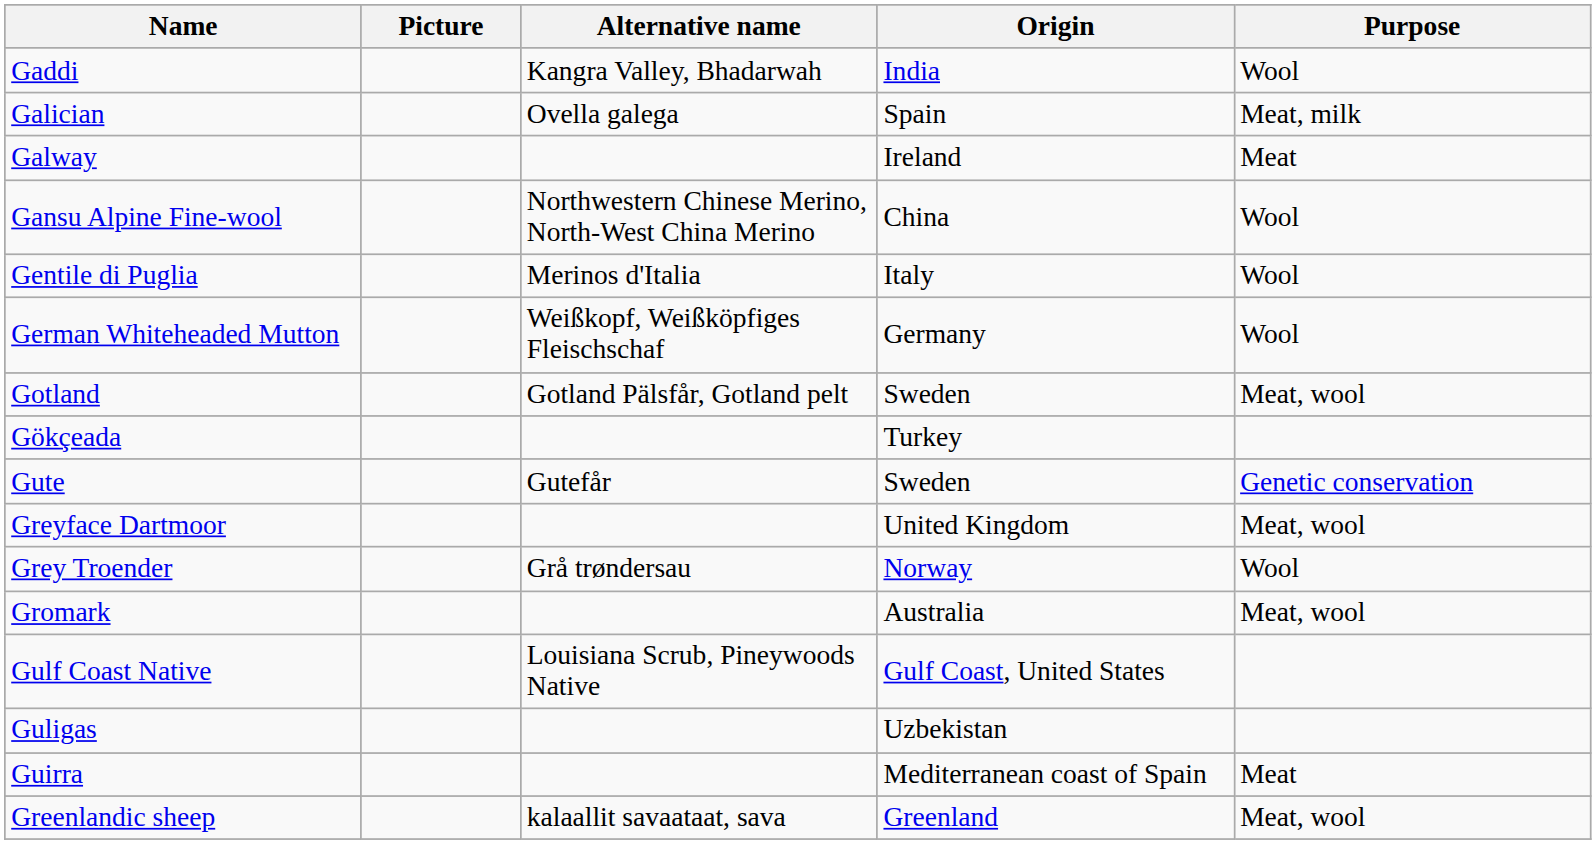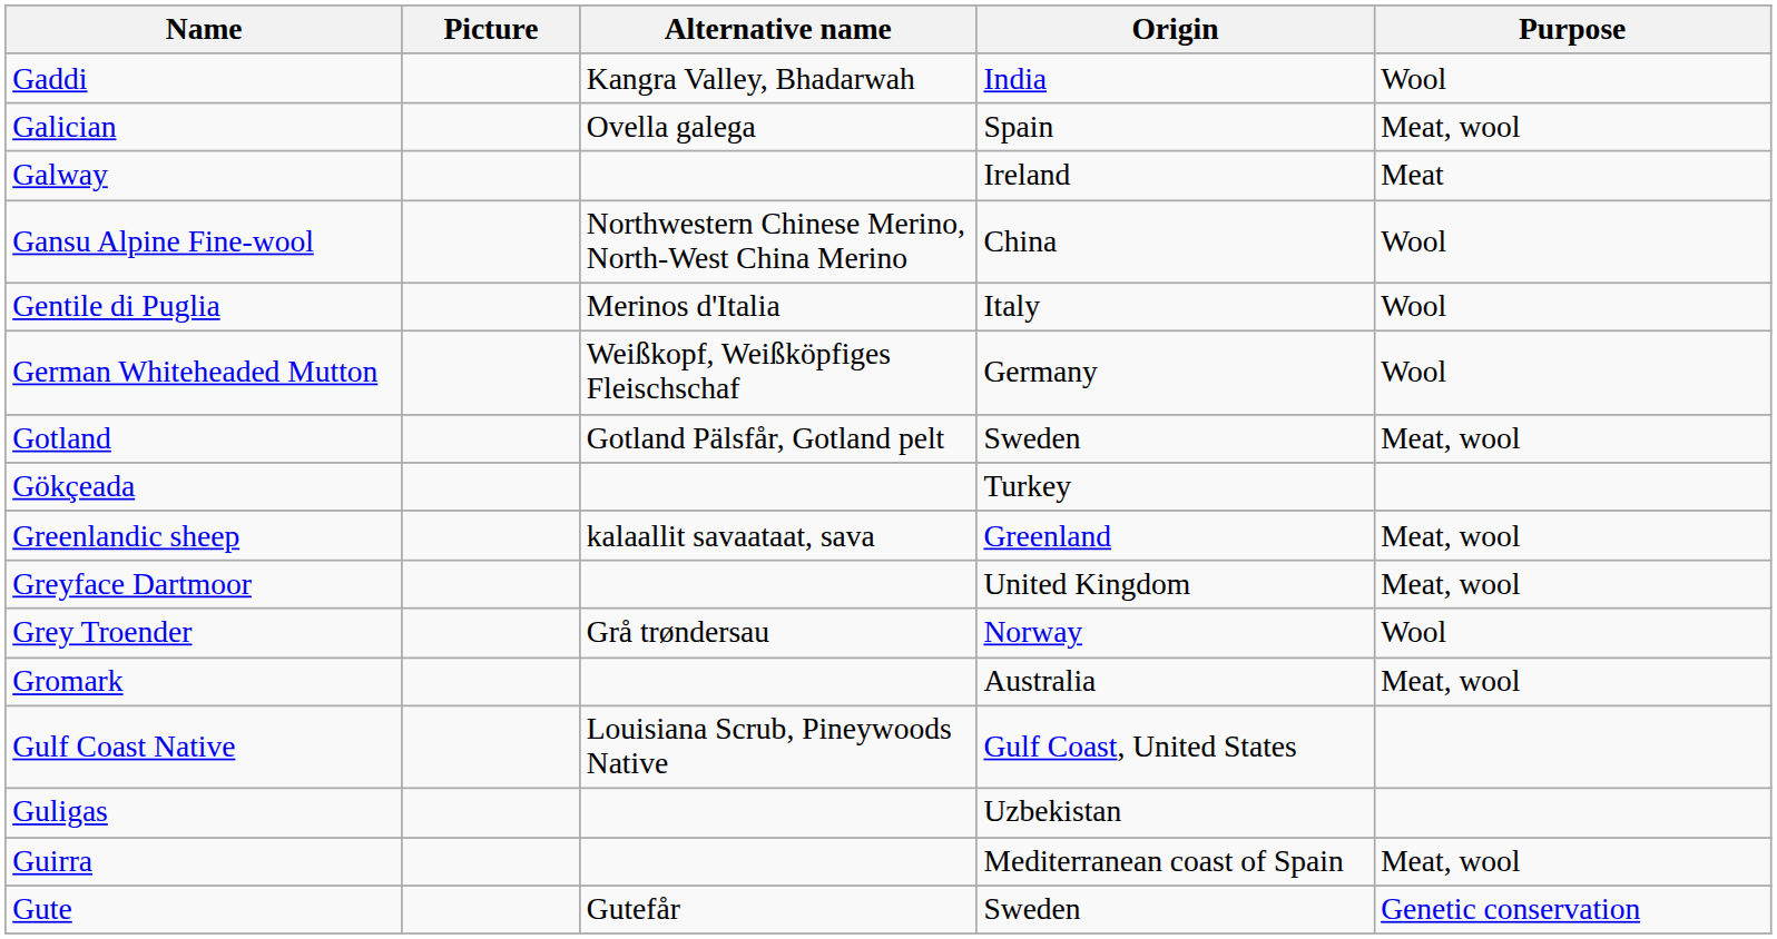 <table class="wikitable sortable">
 <tr>
 <th width="200">Name</th>
 <th width="85">Picture</th>
 <th width="200">Alternative name</th>
 <th width="200">Origin</th>
 <th width="200">Purpose</th>
 </tr>
 <tr>
 <td><a href='#'>Gaddi</a></td>
 <td></td>
 <td>Kangra Valley, Bhadarwah</td>
 <td><a href='#'>India</a></td>
 <td>Wool</td>
 </tr>
 <tr>
 <td><a href='#'>Galician</a></td>
 <td></td>
 <td>Ovella galega</td>
 <td>Spain</td>
-<td>Meat, milk</td>
+<td>Meat, wool</td>
 </tr>
 <tr>
 <td><a href='#'>Galway</a></td>
 <td></td>
 <td></td>
 <td>Ireland</td>
 <td>Meat</td>
 </tr>
 <tr>
 <td><a href='#'>Gansu Alpine Fine-wool</a></td>
 <td></td>
 <td>Northwestern Chinese Merino, North-West China Merino</td>
 <td>China</td>
 <td>Wool</td>
 </tr>
 <tr>
 <td><a href='#'>Gentile di Puglia</a></td>
 <td></td>
 <td>Merinos d'Italia</td>
 <td>Italy</td>
 <td>Wool</td>
 </tr>
 <tr>
 <td><a href='#'>German Whiteheaded Mutton</a></td>
 <td></td>
 <td>Weißkopf, Weißköpfiges Fleischschaf</td>
 <td>Germany</td>
 <td>Wool</td>
 </tr>
 <tr>
 <td><a href='#'>Gotland</a></td>
 <td></td>
 <td>Gotland Pälsfår, Gotland pelt</td>
 <td>Sweden</td>
 <td>Meat, wool</td>
 </tr>
 <tr>
 <td><a href='#'>Gökçeada</a></td>
 <td></td>
 <td></td>
 <td>Turkey</td>
 <td></td>
 </tr>
 <tr>
-<td><a href='#'>Gute</a></td>
+<td><a href='#'>Greenlandic sheep</a></td>
 <td></td>
-<td>Gutefår</td>
-<td>Sweden</td>
-<td><a href='#'>Genetic conservation</a></td>
+<td>kalaallit savaataat, sava</td>
+<td><a href='#'>Greenland</a></td>
+<td>Meat, wool</td>
 </tr>
 <tr>
 <td><a href='#'>Greyface Dartmoor</a></td>
 <td></td>
 <td></td>
 <td>United Kingdom</td>
 <td>Meat, wool</td>
 </tr>
 <tr>
 <td><a href='#'>Grey Troender</a></td>
 <td></td>
 <td>Grå trøndersau</td>
 <td><a href='#'>Norway</a></td>
 <td>Wool</td>
 </tr>
 <tr>
 <td><a href='#'>Gromark</a></td>
 <td></td>
 <td></td>
 <td>Australia</td>
 <td>Meat, wool</td>
 </tr>
 <tr>
 <td><a href='#'>Gulf Coast Native</a></td>
 <td></td>
 <td>Louisiana Scrub, Pineywoods Native</td>
 <td><a href='#'>Gulf Coast</a>, United States</td>
 <td></td>
 </tr>
 <tr>
 <td><a href='#'>Guligas</a></td>
 <td></td>
 <td></td>
 <td>Uzbekistan</td>
 <td></td>
 </tr>
 <tr>
 <td><a href='#'>Guirra</a></td>
 <td></td>
 <td></td>
 <td>Mediterranean coast of Spain</td>
-<td>Meat</td>
+<td>Meat, wool</td>
 </tr>
 <tr>
-<td><a href='#'>Greenlandic sheep</a></td>
+<td><a href='#'>Gute</a></td>
 <td></td>
-<td>kalaallit savaataat, sava</td>
-<td><a href='#'>Greenland</a></td>
-<td>Meat, wool</td>
+<td>Gutefår</td>
+<td>Sweden</td>
+<td><a href='#'>Genetic conservation</a></td>
 </tr>
 </table>
